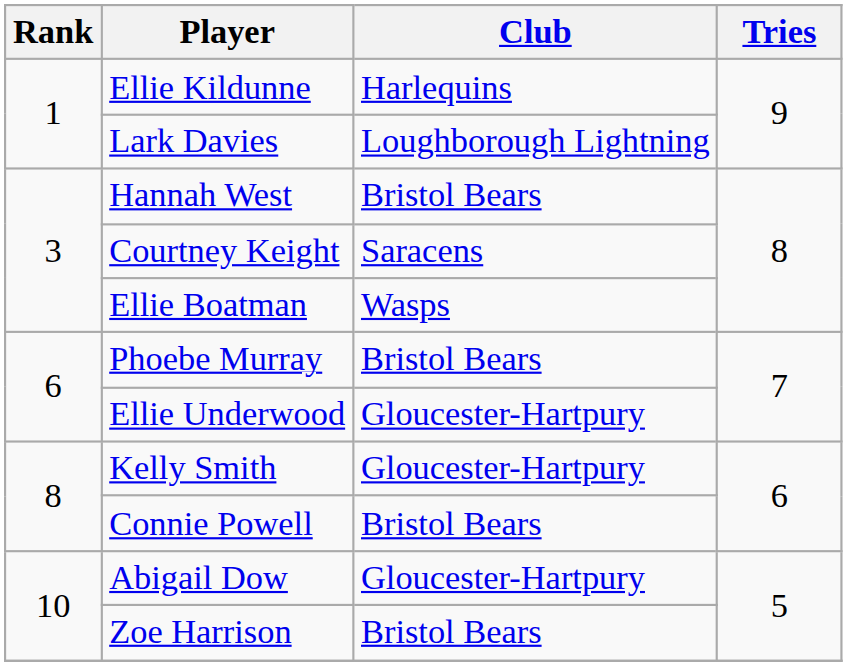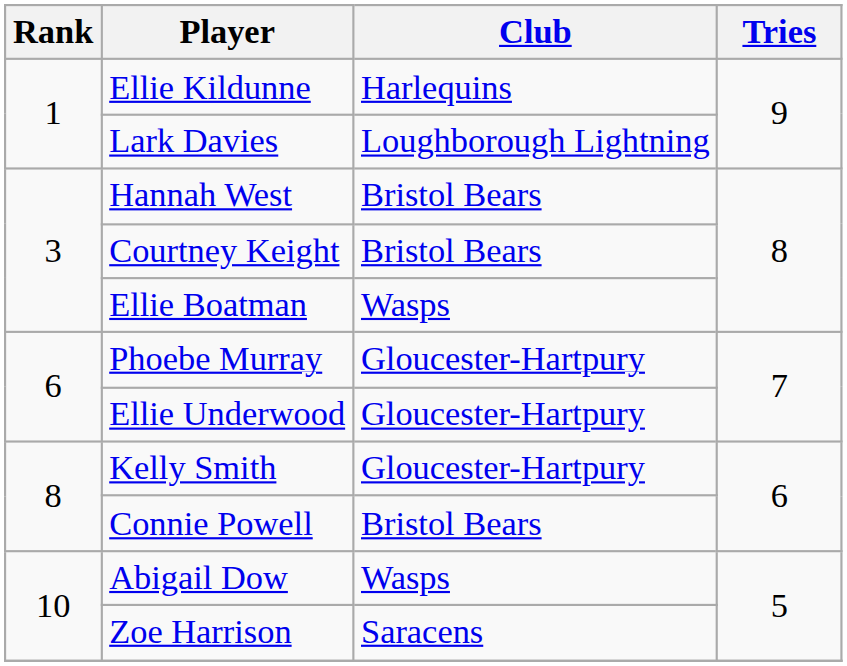 <table class="wikitable" style="text-align:center">
 <tr>
 <th>Rank</th>
 <th>Player</th>
 <th><a href='#'>Club</a></th>
 <th style="width:50px;"><a href='#'>Tries</a></th>
 </tr>
 <tr>
 <td rowspan=2>1</td>
 <td align=left> <a href='#'>Ellie Kildunne</a></td>
 <td align=left><a href='#'>Harlequins</a></td>
 <td rowspan=2>9</td>
 </tr>
 <tr>
 <td align=left> <a href='#'>Lark Davies</a></td>
 <td align=left><a href='#'>Loughborough Lightning</a></td>
 </tr>
 <tr>
 <td rowspan=3>3</td>
 <td align=left> <a href='#'>Hannah West</a></td>
 <td align=left><a href='#'>Bristol Bears</a></td>
 <td rowspan=3>8</td>
 </tr>
 <tr>
 <td align=left> <a href='#'>Courtney Keight</a></td>
-<td align=left><a href='#'>Saracens</a></td>
+<td align=left><a href='#'>Bristol Bears</a></td>
 </tr>
 <tr>
 <td align=left> <a href='#'>Ellie Boatman</a></td>
 <td align=left><a href='#'>Wasps</a></td>
 </tr>
 <tr>
 <td rowspan=2>6</td>
 <td align=left> <a href='#'>Phoebe Murray</a></td>
-<td align=left><a href='#'>Bristol Bears</a></td>
+<td align=left><a href='#'>Gloucester-Hartpury</a></td>
 <td rowspan=2>7</td>
 </tr>
 <tr>
 <td align=left> <a href='#'>Ellie Underwood</a></td>
 <td align=left><a href='#'>Gloucester-Hartpury</a></td>
 </tr>
 <tr>
 <td rowspan=2>8</td>
 <td align=left> <a href='#'>Kelly Smith</a></td>
 <td align=left><a href='#'>Gloucester-Hartpury</a></td>
 <td rowspan=2>6</td>
 </tr>
 <tr>
 <td align=left> <a href='#'>Connie Powell</a></td>
 <td align=left><a href='#'>Bristol Bears</a></td>
 </tr>
 <tr>
 <td rowspan=2>10</td>
 <td align=left> <a href='#'>Abigail Dow</a></td>
-<td align=left><a href='#'>Gloucester-Hartpury</a></td>
+<td align=left><a href='#'>Wasps</a></td>
 <td rowspan=2>5</td>
 </tr>
 <tr>
 <td align=left> <a href='#'>Zoe Harrison</a></td>
-<td align=left><a href='#'>Bristol Bears</a></td>
+<td align=left><a href='#'>Saracens</a></td>
 </tr>
 <tr>
 </tr>
 </table>
